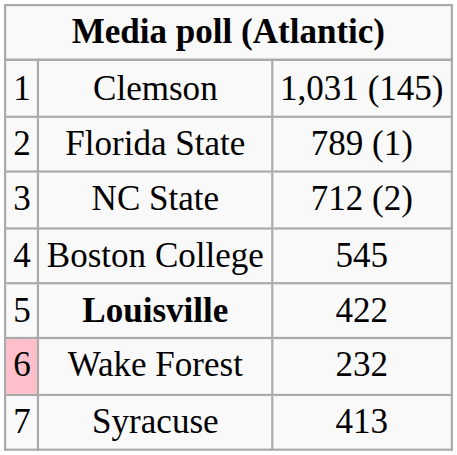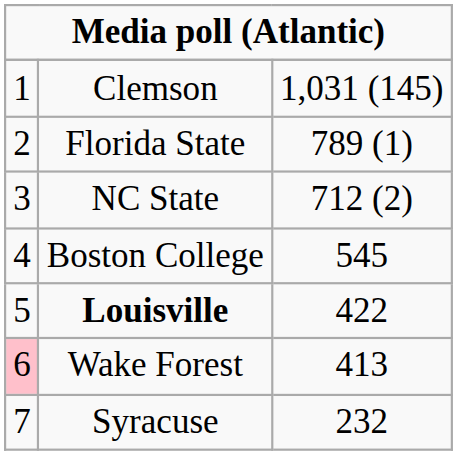 <table class="wikitable">
 <tr align="center">
 <td align="center" Colspan="3"><strong>Media poll (Atlantic)</strong></td>
 </tr>
 <tr align="center">
 </tr>
 <tr align="center">
 <td>1</td>
 <td>Clemson</td>
 <td>1,031 (145)</td>
 </tr>
 <tr align="center">
 <td>2</td>
 <td>Florida State</td>
 <td>789 (1)</td>
 </tr>
 <tr align="center">
 <td>3</td>
 <td>NC State</td>
 <td>712 (2)</td>
 </tr>
 <tr align="center">
 <td>4</td>
 <td>Boston College</td>
 <td>545</td>
 </tr>
 <tr align="center">
 <td>5</td>
 <td><strong>Louisville</strong></td>
 <td>422</td>
 </tr>
 <tr align="center">
 <td style="background: pink;">6</td>
 <td>Wake Forest</td>
-<td>232</td>
+<td>413</td>
 </tr>
 <tr align="center">
 <td>7</td>
 <td>Syracuse</td>
-<td>413</td>
+<td>232</td>
 </tr>
 </table>
